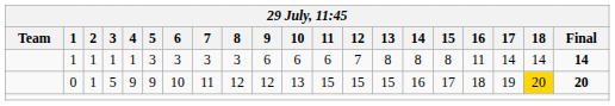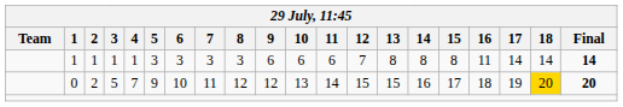 <table class=wikitable style="text-align:center; width: 55%">
 <tr>
 <th colspan=20><em>29 July, 11:45</em></th>
 </tr>
 <tr>
 <th>Team</th>
 <th>1</th>
 <th>2</th>
 <th>3</th>
 <th>4</th>
 <th>5</th>
 <th>6</th>
 <th>7</th>
 <th>8</th>
 <th>9</th>
 <th>10</th>
 <th>11</th>
 <th>12</th>
 <th>13</th>
 <th>14</th>
 <th>15</th>
 <th>16</th>
 <th>17</th>
 <th>18</th>
 <th>Final</th>
 </tr>
 <tr>
 <td align=left></td>
 <td>1</td>
 <td>1</td>
 <td>1</td>
 <td>1</td>
 <td>3</td>
 <td>3</td>
 <td>3</td>
 <td>3</td>
 <td>6</td>
 <td>6</td>
 <td>6</td>
 <td>7</td>
 <td>8</td>
 <td>8</td>
 <td>8</td>
 <td>11</td>
 <td>14</td>
 <td>14</td>
 <td><strong>14</strong></td>
 </tr>
 <tr>
 <td align=left><strong></strong></td>
 <td>0</td>
-<td>1</td>
+<td>2</td>
 <td>5</td>
-<td>9</td>
+<td>7</td>
 <td>9</td>
 <td>10</td>
 <td>11</td>
 <td>12</td>
 <td>12</td>
 <td>13</td>
-<td>15</td>
+<td>14</td>
 <td>15</td>
 <td>15</td>
 <td>16</td>
 <td>17</td>
 <td>18</td>
 <td>19</td>
 <td style="background: gold;">20</td>
 <td><strong>20</strong></td>
 </tr>
 <tr>
 <td colspan=20></td>
 </tr>
 </table>
